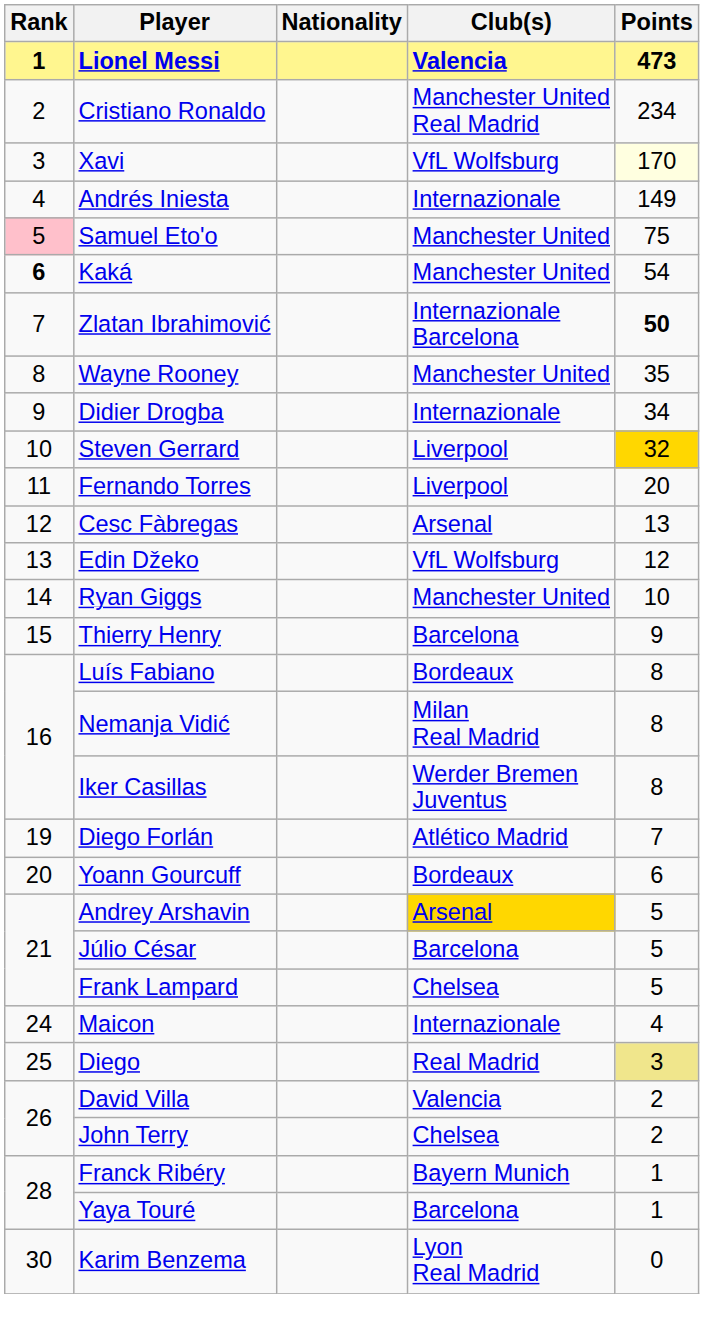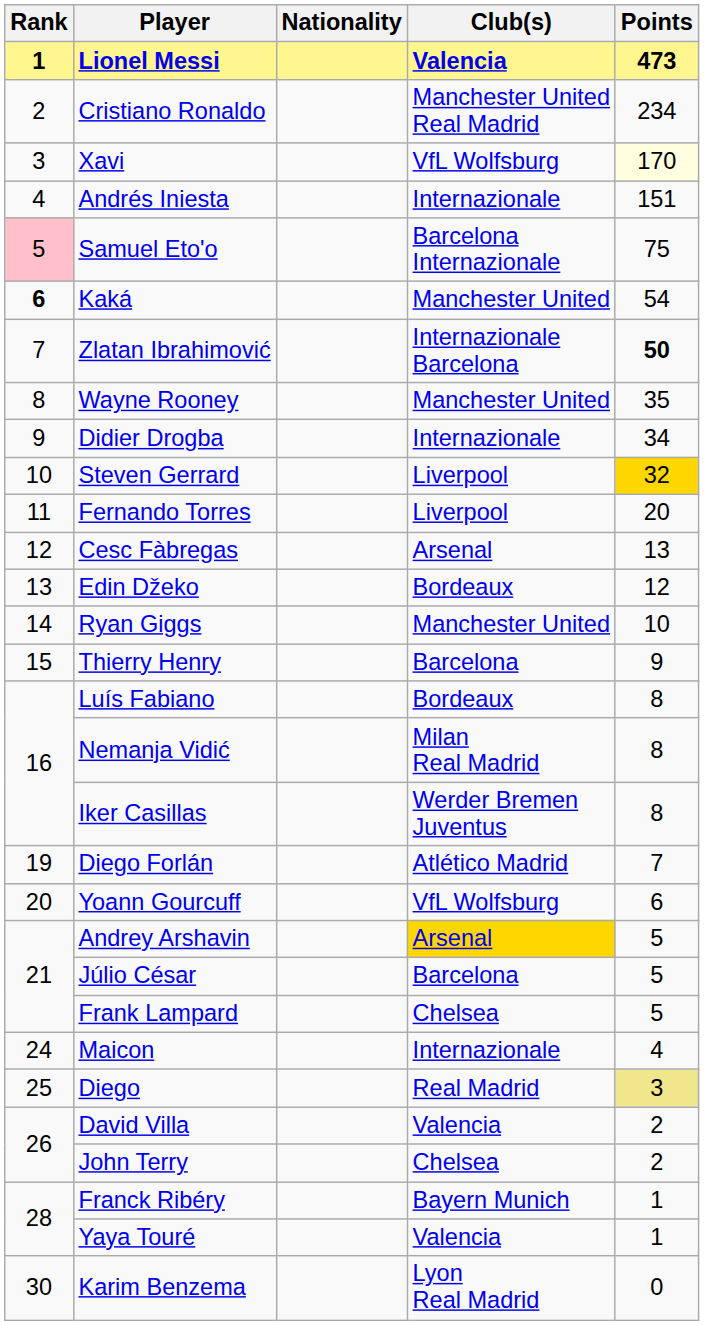 <table class="wikitable">
 <tr>
 <th>Rank</th>
 <th>Player</th>
 <th>Nationality</th>
 <th>Club(s)</th>
 <th>Points</th>
 </tr>
 <tr style="background-color: #FFF68F; font-weight: bold;">
 <td align="center">1</td>
 <td><a href='#'>Lionel Messi</a></td>
 <td></td>
 <td> <a href='#'>Valencia</a></td>
 <td align="center">473</td>
 </tr>
 <tr>
 <td align="center">2</td>
 <td><a href='#'>Cristiano Ronaldo</a></td>
 <td></td>
 <td> <a href='#'>Manchester United</a><br> <a href='#'>Real Madrid</a></td>
 <td align="center">234</td>
 </tr>
 <tr>
 <td align="center">3</td>
 <td><a href='#'>Xavi</a></td>
 <td></td>
 <td> <a href='#'>VfL Wolfsburg</a></td>
 <td align="center" style="background: lightyellow;">170</td>
 </tr>
 <tr>
 <td align="center">4</td>
 <td><a href='#'>Andrés Iniesta</a></td>
 <td></td>
 <td> <a href='#'>Internazionale</a></td>
-<td align="center">149</td>
+<td align="center">151</td>
 </tr>
 <tr>
 <td align="center" style="background: pink;">5</td>
 <td><a href='#'>Samuel Eto'o</a></td>
 <td></td>
-<td> <a href='#'>Manchester United</a></td>
+<td> <a href='#'>Barcelona</a><br> <a href='#'>Internazionale</a></td>
 <td align="center">75</td>
 </tr>
 <tr>
 <td align="center"><strong>6</strong></td>
 <td><a href='#'>Kaká</a></td>
 <td></td>
 <td> <a href='#'>Manchester United</a></td>
 <td align="center">54</td>
 </tr>
 <tr>
 <td align="center">7</td>
 <td><a href='#'>Zlatan Ibrahimović</a></td>
 <td></td>
 <td> <a href='#'>Internazionale</a><br> <a href='#'>Barcelona</a></td>
 <td align="center"><strong>50</strong></td>
 </tr>
 <tr>
 <td align="center">8</td>
 <td><a href='#'>Wayne Rooney</a></td>
 <td></td>
 <td> <a href='#'>Manchester United</a></td>
 <td align="center">35</td>
 </tr>
 <tr>
 <td align="center">9</td>
 <td><a href='#'>Didier Drogba</a></td>
 <td></td>
 <td> <a href='#'>Internazionale</a></td>
 <td align="center">34</td>
 </tr>
 <tr>
 <td align="center">10</td>
 <td><a href='#'>Steven Gerrard</a></td>
 <td></td>
 <td> <a href='#'>Liverpool</a></td>
 <td align="center" style="background: gold;">32</td>
 </tr>
 <tr>
 <td align="center">11</td>
 <td><a href='#'>Fernando Torres</a></td>
 <td></td>
 <td> <a href='#'>Liverpool</a></td>
 <td align="center">20</td>
 </tr>
 <tr>
 <td align="center">12</td>
 <td><a href='#'>Cesc Fàbregas</a></td>
 <td></td>
 <td> <a href='#'>Arsenal</a></td>
 <td align="center">13</td>
 </tr>
 <tr>
 <td align="center">13</td>
 <td><a href='#'>Edin Džeko</a></td>
 <td></td>
-<td> <a href='#'>VfL Wolfsburg</a></td>
+<td> <a href='#'>Bordeaux</a></td>
 <td align="center">12</td>
 </tr>
 <tr>
 <td align="center">14</td>
 <td><a href='#'>Ryan Giggs</a></td>
 <td></td>
 <td> <a href='#'>Manchester United</a></td>
 <td align="center">10</td>
 </tr>
 <tr>
 <td align="center">15</td>
 <td><a href='#'>Thierry Henry</a></td>
 <td></td>
 <td> <a href='#'>Barcelona</a></td>
 <td align="center">9</td>
 </tr>
 <tr>
 <td rowspan="3" align="center">16</td>
 <td><a href='#'>Luís Fabiano</a></td>
 <td></td>
 <td> <a href='#'>Bordeaux</a></td>
 <td align="center">8</td>
 </tr>
 <tr>
 <td><a href='#'>Nemanja Vidić</a></td>
 <td></td>
 <td> <a href='#'>Milan</a><br> <a href='#'>Real Madrid</a></td>
 <td align="center">8</td>
 </tr>
 <tr>
 <td><a href='#'>Iker Casillas</a></td>
 <td></td>
 <td> <a href='#'>Werder Bremen</a><br> <a href='#'>Juventus</a></td>
 <td align="center">8</td>
 </tr>
 <tr>
 <td align="center">19</td>
 <td><a href='#'>Diego Forlán</a></td>
 <td></td>
 <td> <a href='#'>Atlético Madrid</a></td>
 <td align="center">7</td>
 </tr>
 <tr>
 <td align="center">20</td>
 <td><a href='#'>Yoann Gourcuff</a></td>
 <td></td>
-<td> <a href='#'>Bordeaux</a></td>
+<td> <a href='#'>VfL Wolfsburg</a></td>
 <td align="center">6</td>
 </tr>
 <tr>
 <td rowspan="3" align="center">21</td>
 <td><a href='#'>Andrey Arshavin</a></td>
 <td></td>
 <td style="background: gold;"> <a href='#'>Arsenal</a></td>
 <td align="center">5</td>
 </tr>
 <tr>
 <td><a href='#'>Júlio César</a></td>
 <td></td>
 <td> <a href='#'>Barcelona</a></td>
 <td align="center">5</td>
 </tr>
 <tr>
 <td><a href='#'>Frank Lampard</a></td>
 <td></td>
 <td> <a href='#'>Chelsea</a></td>
 <td align="center">5</td>
 </tr>
 <tr>
 <td align="center">24</td>
 <td><a href='#'>Maicon</a></td>
 <td></td>
 <td> <a href='#'>Internazionale</a></td>
 <td align="center">4</td>
 </tr>
 <tr>
 <td align="center">25</td>
 <td><a href='#'>Diego</a></td>
 <td></td>
 <td> <a href='#'>Real Madrid</a></td>
 <td align="center" style="background: khaki;">3</td>
 </tr>
 <tr>
 <td rowspan="2" align="center">26</td>
 <td><a href='#'>David Villa</a></td>
 <td></td>
 <td> <a href='#'>Valencia</a></td>
 <td align="center">2</td>
 </tr>
 <tr>
 <td><a href='#'>John Terry</a></td>
 <td></td>
 <td> <a href='#'>Chelsea</a></td>
 <td align="center">2</td>
 </tr>
 <tr>
 <td rowspan="2" align="center">28</td>
 <td><a href='#'>Franck Ribéry</a></td>
 <td></td>
 <td> <a href='#'>Bayern Munich</a></td>
 <td align="center">1</td>
 </tr>
 <tr>
 <td><a href='#'>Yaya Touré</a></td>
 <td></td>
-<td> <a href='#'>Barcelona</a></td>
+<td> <a href='#'>Valencia</a></td>
 <td align="center">1</td>
 </tr>
 <tr>
 <td align="center">30</td>
 <td><a href='#'>Karim Benzema</a></td>
 <td></td>
 <td> <a href='#'>Lyon</a><br> <a href='#'>Real Madrid</a></td>
 <td align="center">0</td>
 </tr>
 </table>
